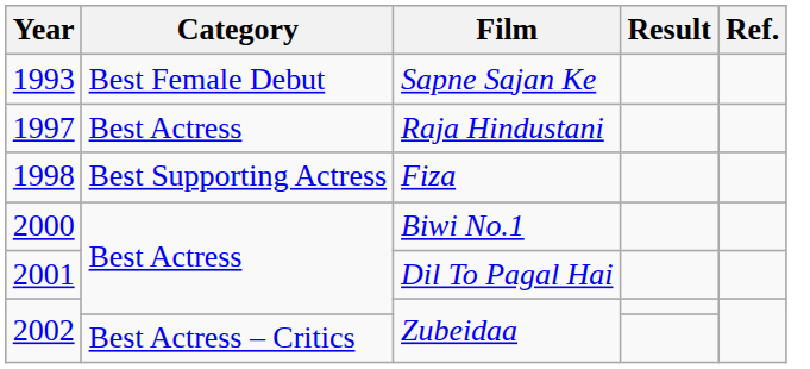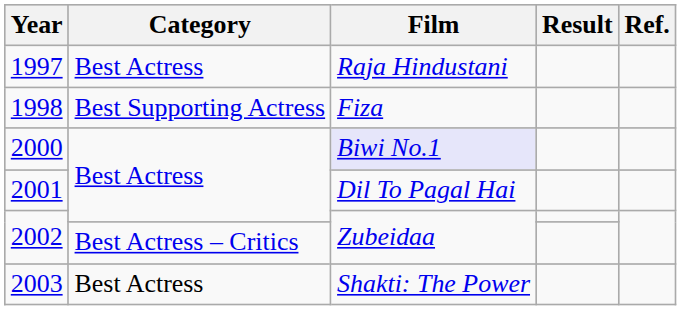 <table class="wikitable">
 <tr>
 <th>Year</th>
 <th>Category</th>
 <th>Film</th>
 <th>Result</th>
 <th>Ref.</th>
-</tr>
-<tr>
-<td><a href='#'>1993</a></td>
-<td><a href='#'>Best Female Debut</a></td>
-<td><em><a href='#'>Sapne Sajan Ke</a></em></td>
-<td></td>
-<td></td>
 </tr>
 <tr>
 <td><a href='#'>1997</a></td>
 <td><a href='#'>Best Actress</a></td>
 <td><em><a href='#'>Raja Hindustani</a></em></td>
 <td></td>
 <td></td>
 </tr>
 <tr>
 <td><a href='#'>1998</a></td>
 <td><a href='#'>Best Supporting Actress</a></td>
 <td><em><a href='#'>Fiza</a></em></td>
 <td></td>
 <td></td>
 </tr>
 <tr>
 <td><a href='#'>2000</a></td>
 <td rowspan="3"><a href='#'>Best Actress</a></td>
-<td><em><a href='#'>Biwi No.1</a></em></td>
+<td style="background: lavender;"><em><a href='#'>Biwi No.1</a></em></td>
 <td></td>
 <td></td>
 </tr>
 <tr>
 <td><a href='#'>2001</a></td>
 <td><em><a href='#'>Dil To Pagal Hai</a></em></td>
 <td></td>
 <td></td>
 </tr>
 <tr>
 <td rowspan="2"><a href='#'>2002</a></td>
 <td rowspan="2"><em><a href='#'>Zubeidaa</a></em></td>
 <td></td>
 <td rowspan="2"></td>
 </tr>
 <tr>
 <td><a href='#'>Best Actress – Critics</a></td>
 <td></td>
 </tr>
+<tr>
+<td><a href='#'>2003</a></td>
+<td>Best Actress</td>
+<td><em><a href='#'>Shakti: The Power</a></em></td>
+<td></td>
+<td></td>
+</tr>
 </table>
